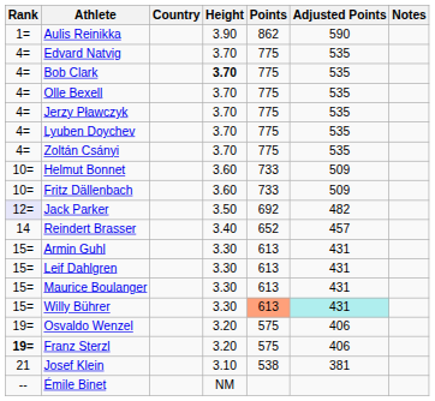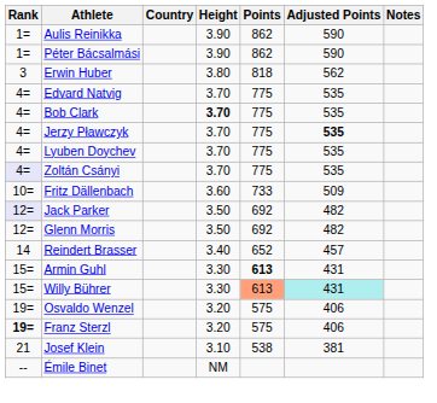 <table class=wikitable style="text-align:center">
 <tr>
 <th>Rank</th>
 <th>Athlete</th>
 <th>Country</th>
 <th>Height</th>
 <th>Points</th>
 <th>Adjusted Points</th>
 <th>Notes</th>
 </tr>
 <tr>
 <td>1=</td>
 <td align=left><a href='#'>Aulis Reinikka</a></td>
 <td align=left></td>
 <td>3.90</td>
 <td>862</td>
 <td>590</td>
+<td></td>
+</tr>
+<tr>
+<td>1=</td>
+<td align=left><a href='#'>Péter Bácsalmási</a></td>
+<td align=left></td>
+<td>3.90</td>
+<td>862</td>
+<td>590</td>
+<td></td>
+</tr>
+<tr>
+<td>3</td>
+<td align=left><a href='#'>Erwin Huber</a></td>
+<td align=left></td>
+<td>3.80</td>
+<td>818</td>
+<td>562</td>
 <td></td>
 </tr>
 <tr>
 <td>4=</td>
 <td align=left><a href='#'>Edvard Natvig</a></td>
 <td align=left></td>
 <td>3.70</td>
 <td>775</td>
 <td>535</td>
 <td></td>
 </tr>
 <tr>
 <td>4=</td>
 <td align=left><a href='#'>Bob Clark</a></td>
 <td align=left></td>
 <td><strong>3.70</strong></td>
 <td>775</td>
 <td>535</td>
 <td></td>
 </tr>
 <tr>
 <td>4=</td>
-<td align=left><a href='#'>Olle Bexell</a></td>
-<td align=left></td>
-<td>3.70</td>
-<td>775</td>
-<td>535</td>
-<td></td>
-</tr>
-<tr>
-<td>4=</td>
 <td align=left><a href='#'>Jerzy Pławczyk</a></td>
 <td align=left></td>
 <td>3.70</td>
 <td>775</td>
-<td>535</td>
+<td><strong>535</strong></td>
 <td></td>
 </tr>
 <tr>
 <td>4=</td>
 <td align=left><a href='#'>Lyuben Doychev</a></td>
 <td align=left></td>
 <td>3.70</td>
 <td>775</td>
 <td>535</td>
 <td></td>
 </tr>
 <tr>
-<td>4=</td>
+<td style="background: lavender;">4=</td>
 <td align=left><a href='#'>Zoltán Csányi</a></td>
 <td align=left></td>
 <td>3.70</td>
 <td>775</td>
 <td>535</td>
-<td></td>
-</tr>
-<tr>
-<td>10=</td>
-<td align=left><a href='#'>Helmut Bonnet</a></td>
-<td align=left></td>
-<td>3.60</td>
-<td>733</td>
-<td>509</td>
 <td></td>
 </tr>
 <tr>
 <td>10=</td>
 <td align=left><a href='#'>Fritz Dällenbach</a></td>
 <td align=left></td>
 <td>3.60</td>
 <td>733</td>
 <td>509</td>
 <td></td>
 </tr>
 <tr>
 <td style="background: lavender;">12=</td>
 <td align=left><a href='#'>Jack Parker</a></td>
 <td align=left></td>
 <td>3.50</td>
 <td>692</td>
 <td>482</td>
 <td></td>
 </tr>
 <tr>
+<td>12=</td>
+<td align=left><a href='#'>Glenn Morris</a></td>
+<td align=left></td>
+<td>3.50</td>
+<td>692</td>
+<td>482</td>
+<td></td>
+</tr>
+<tr>
 <td>14</td>
 <td align=left><a href='#'>Reindert Brasser</a></td>
 <td align=left></td>
 <td>3.40</td>
 <td>652</td>
 <td>457</td>
 <td></td>
 </tr>
 <tr>
 <td>15=</td>
 <td align=left><a href='#'>Armin Guhl</a></td>
 <td align=left></td>
 <td>3.30</td>
-<td>613</td>
-<td>431</td>
-<td></td>
-</tr>
-<tr>
-<td>15=</td>
-<td align=left><a href='#'>Leif Dahlgren</a></td>
-<td align=left></td>
-<td>3.30</td>
-<td>613</td>
-<td>431</td>
-<td></td>
-</tr>
-<tr>
-<td>15=</td>
-<td align=left><a href='#'>Maurice Boulanger</a></td>
-<td align=left></td>
-<td>3.30</td>
-<td>613</td>
+<td><strong>613</strong></td>
 <td>431</td>
 <td></td>
 </tr>
 <tr>
 <td>15=</td>
 <td align=left><a href='#'>Willy Bührer</a></td>
 <td align=left></td>
 <td>3.30</td>
 <td style="background: lightsalmon;">613</td>
 <td style="background: paleturquoise;">431</td>
 <td></td>
 </tr>
 <tr>
 <td>19=</td>
 <td align=left><a href='#'>Osvaldo Wenzel</a></td>
 <td align=left></td>
 <td>3.20</td>
 <td>575</td>
 <td>406</td>
 <td></td>
 </tr>
 <tr>
 <td><strong>19=</strong></td>
 <td align=left><a href='#'>Franz Sterzl</a></td>
 <td align=left></td>
 <td>3.20</td>
 <td>575</td>
 <td>406</td>
 <td></td>
 </tr>
 <tr>
 <td>21</td>
 <td align=left><a href='#'>Josef Klein</a></td>
 <td align=left></td>
 <td>3.10</td>
 <td>538</td>
 <td>381</td>
 <td></td>
 </tr>
 <tr>
 <td>--</td>
 <td align=left><a href='#'>Émile Binet</a></td>
 <td align=left></td>
 <td>NM</td>
 <td></td>
 <td></td>
 <td></td>
 </tr>
 </table>
